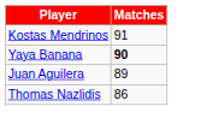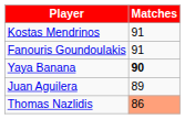 <table class="wikitable" style="text-align: left;">
 <tr>
 <th style="color:#FFFFFF; background:#FF0000;">Player</th>
 <th style="color:#FFFFFF; background:#FF0000;">Matches</th>
 </tr>
 <tr>
 <td> <a href='#'>Kostas Mendrinos</a></td>
+<td>91</td>
+</tr>
+<tr>
+<td> <a href='#'>Fanouris Goundoulakis</a></td>
 <td>91</td>
 </tr>
 <tr>
 <td> <a href='#'>Yaya Banana</a></td>
 <td><strong>90</strong></td>
 </tr>
 <tr>
 <td> <a href='#'>Juan Aguilera</a></td>
 <td>89</td>
 </tr>
 <tr>
 <td> <a href='#'>Thomas Nazlidis</a></td>
-<td>86</td>
+<td style="background: lightsalmon;">86</td>
 </tr>
 </table>
